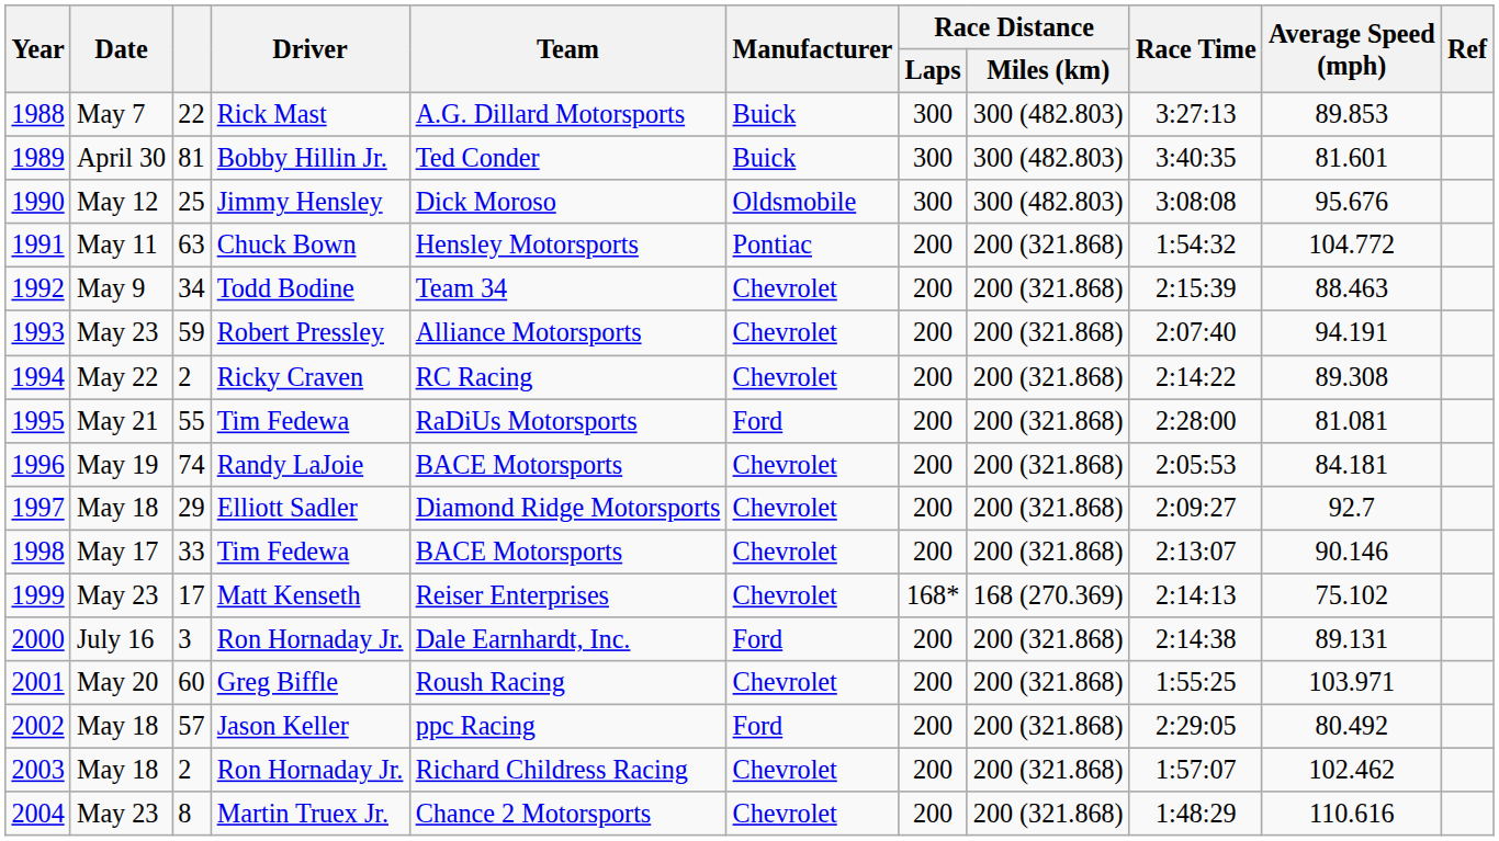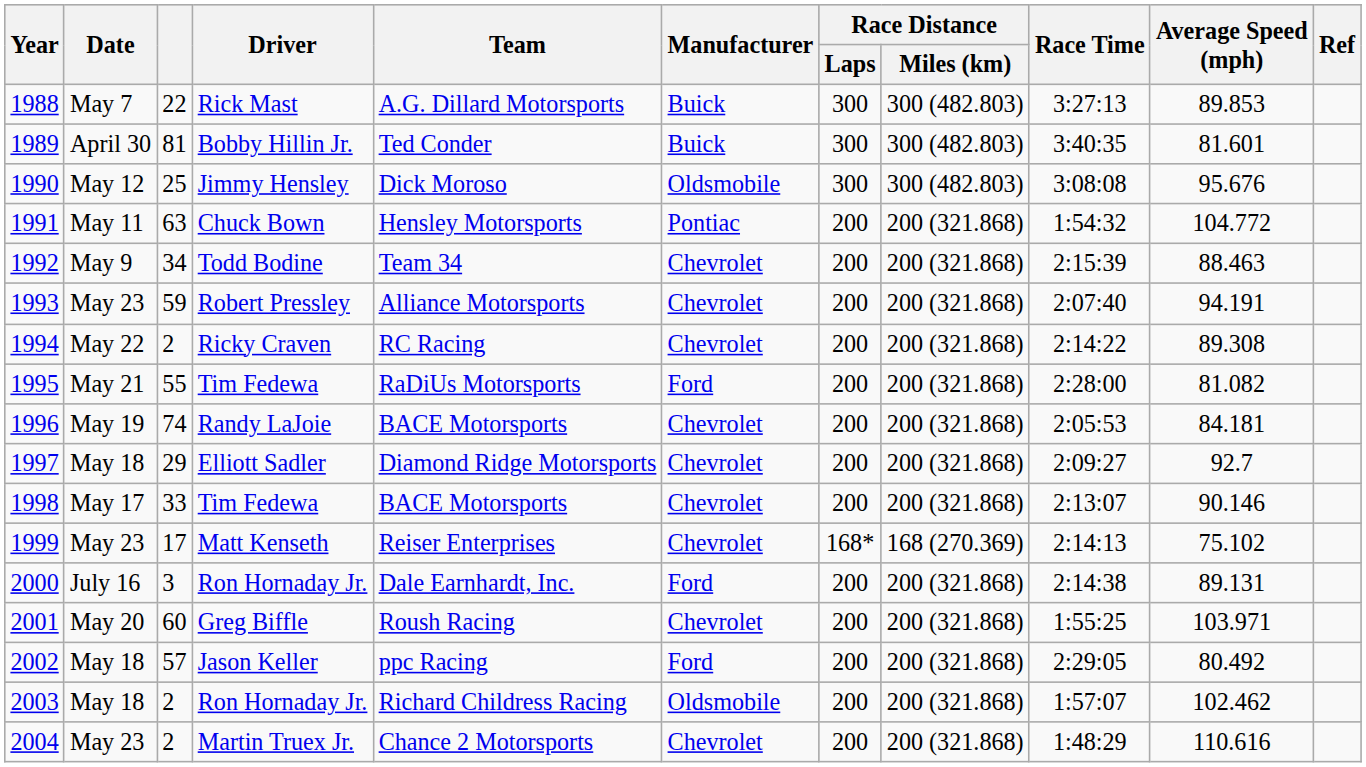 <table class="wikitable" style="font-size: 95%;">
 <tr>
 <th rowspan="2">Year</th>
 <th rowspan="2">Date</th>
 <th rowspan="2"></th>
 <th rowspan="2">Driver</th>
 <th rowspan="2">Team</th>
 <th rowspan="2">Manufacturer</th>
 <th colspan="2">Race Distance</th>
 <th rowspan="2">Race Time</th>
 <th rowspan="2">Average Speed<br>(mph)</th>
 <th rowspan="2">Ref</th>
 </tr>
 <tr>
 <th>Laps</th>
 <th>Miles (km)</th>
 </tr>
 <tr>
 <td><a href='#'>1988</a></td>
 <td>May 7</td>
 <td>22</td>
 <td><a href='#'>Rick Mast</a></td>
 <td><a href='#'>A.G. Dillard Motorsports</a></td>
 <td><a href='#'>Buick</a></td>
 <td align="center">300</td>
 <td align="center">300 (482.803)</td>
 <td align="center">3:27:13</td>
 <td align="center">89.853</td>
 <td align="center"></td>
 </tr>
 <tr>
 <td><a href='#'>1989</a></td>
 <td>April 30</td>
 <td>81</td>
 <td><a href='#'>Bobby Hillin Jr.</a></td>
 <td><a href='#'>Ted Conder</a></td>
 <td><a href='#'>Buick</a></td>
 <td align="center">300</td>
 <td align="center">300 (482.803)</td>
 <td align="center">3:40:35</td>
 <td align="center">81.601</td>
 <td align="center"></td>
 </tr>
 <tr>
 <td><a href='#'>1990</a></td>
 <td>May 12</td>
 <td>25</td>
 <td><a href='#'>Jimmy Hensley</a></td>
 <td><a href='#'>Dick Moroso</a></td>
 <td><a href='#'>Oldsmobile</a></td>
 <td align="center">300</td>
 <td align="center">300 (482.803)</td>
 <td align="center">3:08:08</td>
 <td align="center">95.676</td>
 <td align="center"></td>
 </tr>
 <tr>
 <td><a href='#'>1991</a></td>
 <td>May 11</td>
 <td>63</td>
 <td><a href='#'>Chuck Bown</a></td>
 <td><a href='#'>Hensley Motorsports</a></td>
 <td><a href='#'>Pontiac</a></td>
 <td align="center">200</td>
 <td align="center">200 (321.868)</td>
 <td align="center">1:54:32</td>
 <td align="center">104.772</td>
 <td align="center"></td>
 </tr>
 <tr>
 <td><a href='#'>1992</a></td>
 <td>May 9</td>
 <td>34</td>
 <td><a href='#'>Todd Bodine</a></td>
 <td><a href='#'>Team 34</a></td>
 <td><a href='#'>Chevrolet</a></td>
 <td align="center">200</td>
 <td align="center">200 (321.868)</td>
 <td align="center">2:15:39</td>
 <td align="center">88.463</td>
 <td align="center"></td>
 </tr>
 <tr>
 <td><a href='#'>1993</a></td>
 <td>May 23</td>
 <td>59</td>
 <td><a href='#'>Robert Pressley</a></td>
 <td><a href='#'>Alliance Motorsports</a></td>
 <td><a href='#'>Chevrolet</a></td>
 <td align="center">200</td>
 <td align="center">200 (321.868)</td>
 <td align="center">2:07:40</td>
 <td align="center">94.191</td>
 <td align="center"></td>
 </tr>
 <tr>
 <td><a href='#'>1994</a></td>
 <td>May 22</td>
 <td>2</td>
 <td><a href='#'>Ricky Craven</a></td>
 <td><a href='#'>RC Racing</a></td>
 <td><a href='#'>Chevrolet</a></td>
 <td align="center">200</td>
 <td align="center">200 (321.868)</td>
 <td align="center">2:14:22</td>
 <td align="center">89.308</td>
 <td align="center"></td>
 </tr>
 <tr>
 <td><a href='#'>1995</a></td>
 <td>May 21</td>
 <td>55</td>
 <td><a href='#'>Tim Fedewa</a></td>
 <td><a href='#'>RaDiUs Motorsports</a></td>
 <td><a href='#'>Ford</a></td>
 <td align="center">200</td>
 <td align="center">200 (321.868)</td>
 <td align="center">2:28:00</td>
-<td align="center">81.081</td>
+<td align="center">81.082</td>
 <td align="center"></td>
 </tr>
 <tr>
 <td><a href='#'>1996</a></td>
 <td>May 19</td>
 <td>74</td>
 <td><a href='#'>Randy LaJoie</a></td>
 <td><a href='#'>BACE Motorsports</a></td>
 <td><a href='#'>Chevrolet</a></td>
 <td align="center">200</td>
 <td align="center">200 (321.868)</td>
 <td align="center">2:05:53</td>
 <td align="center">84.181</td>
 <td align="center"></td>
 </tr>
 <tr>
 <td><a href='#'>1997</a></td>
 <td>May 18</td>
 <td>29</td>
 <td><a href='#'>Elliott Sadler</a></td>
 <td><a href='#'>Diamond Ridge Motorsports</a></td>
 <td><a href='#'>Chevrolet</a></td>
 <td align="center">200</td>
 <td align="center">200 (321.868)</td>
 <td align="center">2:09:27</td>
 <td align="center">92.7</td>
 <td align="center"></td>
 </tr>
 <tr>
 <td><a href='#'>1998</a></td>
 <td>May 17</td>
 <td>33</td>
 <td><a href='#'>Tim Fedewa</a></td>
 <td><a href='#'>BACE Motorsports</a></td>
 <td><a href='#'>Chevrolet</a></td>
 <td align="center">200</td>
 <td align="center">200 (321.868)</td>
 <td align="center">2:13:07</td>
 <td align="center">90.146</td>
 <td align="center"></td>
 </tr>
 <tr>
 <td><a href='#'>1999</a></td>
 <td>May 23</td>
 <td>17</td>
 <td><a href='#'>Matt Kenseth</a></td>
 <td><a href='#'>Reiser Enterprises</a></td>
 <td><a href='#'>Chevrolet</a></td>
 <td align="center">168*</td>
 <td align="center">168 (270.369)</td>
 <td align="center">2:14:13</td>
 <td align="center">75.102</td>
 <td align="center"></td>
 </tr>
 <tr>
 <td><a href='#'>2000</a></td>
 <td>July 16</td>
 <td>3</td>
 <td><a href='#'>Ron Hornaday Jr.</a></td>
 <td><a href='#'>Dale Earnhardt, Inc.</a></td>
 <td><a href='#'>Ford</a></td>
 <td align="center">200</td>
 <td align="center">200 (321.868)</td>
 <td align="center">2:14:38</td>
 <td align="center">89.131</td>
 <td align="center"></td>
 </tr>
 <tr>
 <td><a href='#'>2001</a></td>
 <td>May 20</td>
 <td>60</td>
 <td><a href='#'>Greg Biffle</a></td>
 <td><a href='#'>Roush Racing</a></td>
 <td><a href='#'>Chevrolet</a></td>
 <td align="center">200</td>
 <td align="center">200 (321.868)</td>
 <td align="center">1:55:25</td>
 <td align="center">103.971</td>
 <td align="center"></td>
 </tr>
 <tr>
 <td><a href='#'>2002</a></td>
 <td>May 18</td>
 <td>57</td>
 <td><a href='#'>Jason Keller</a></td>
 <td><a href='#'>ppc Racing</a></td>
 <td><a href='#'>Ford</a></td>
 <td align="center">200</td>
 <td align="center">200 (321.868)</td>
 <td align="center">2:29:05</td>
 <td align="center">80.492</td>
 <td align="center"></td>
 </tr>
 <tr>
 <td><a href='#'>2003</a></td>
 <td>May 18</td>
 <td>2</td>
 <td><a href='#'>Ron Hornaday Jr.</a></td>
 <td><a href='#'>Richard Childress Racing</a></td>
-<td><a href='#'>Chevrolet</a></td>
+<td><a href='#'>Oldsmobile</a></td>
 <td align="center">200</td>
 <td align="center">200 (321.868)</td>
 <td align="center">1:57:07</td>
 <td align="center">102.462</td>
 <td align="center"></td>
 </tr>
 <tr>
 <td><a href='#'>2004</a></td>
 <td>May 23</td>
-<td>8</td>
+<td>2</td>
 <td><a href='#'>Martin Truex Jr.</a></td>
 <td><a href='#'>Chance 2 Motorsports</a></td>
 <td><a href='#'>Chevrolet</a></td>
 <td align="center">200</td>
 <td align="center">200 (321.868)</td>
 <td align="center">1:48:29</td>
 <td align="center">110.616</td>
 <td align="center"></td>
 </tr>
 </table>
